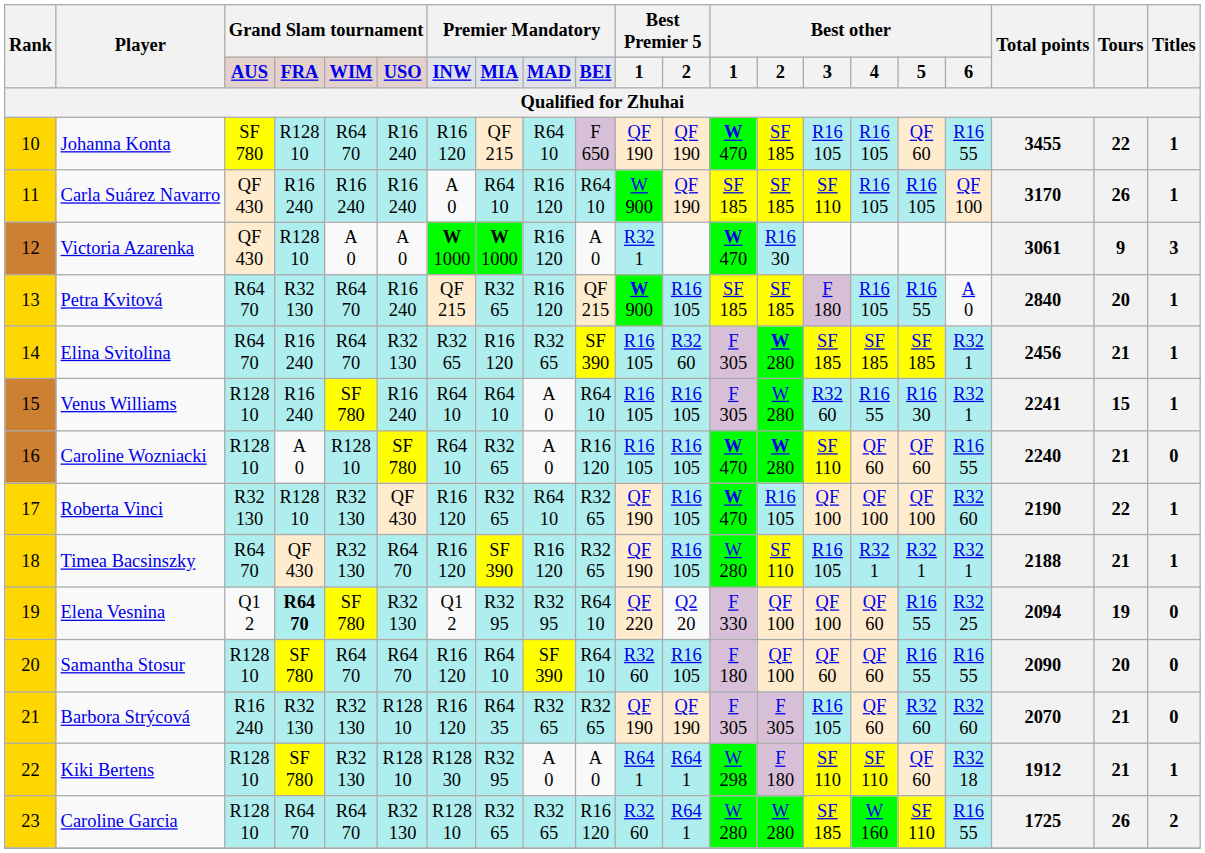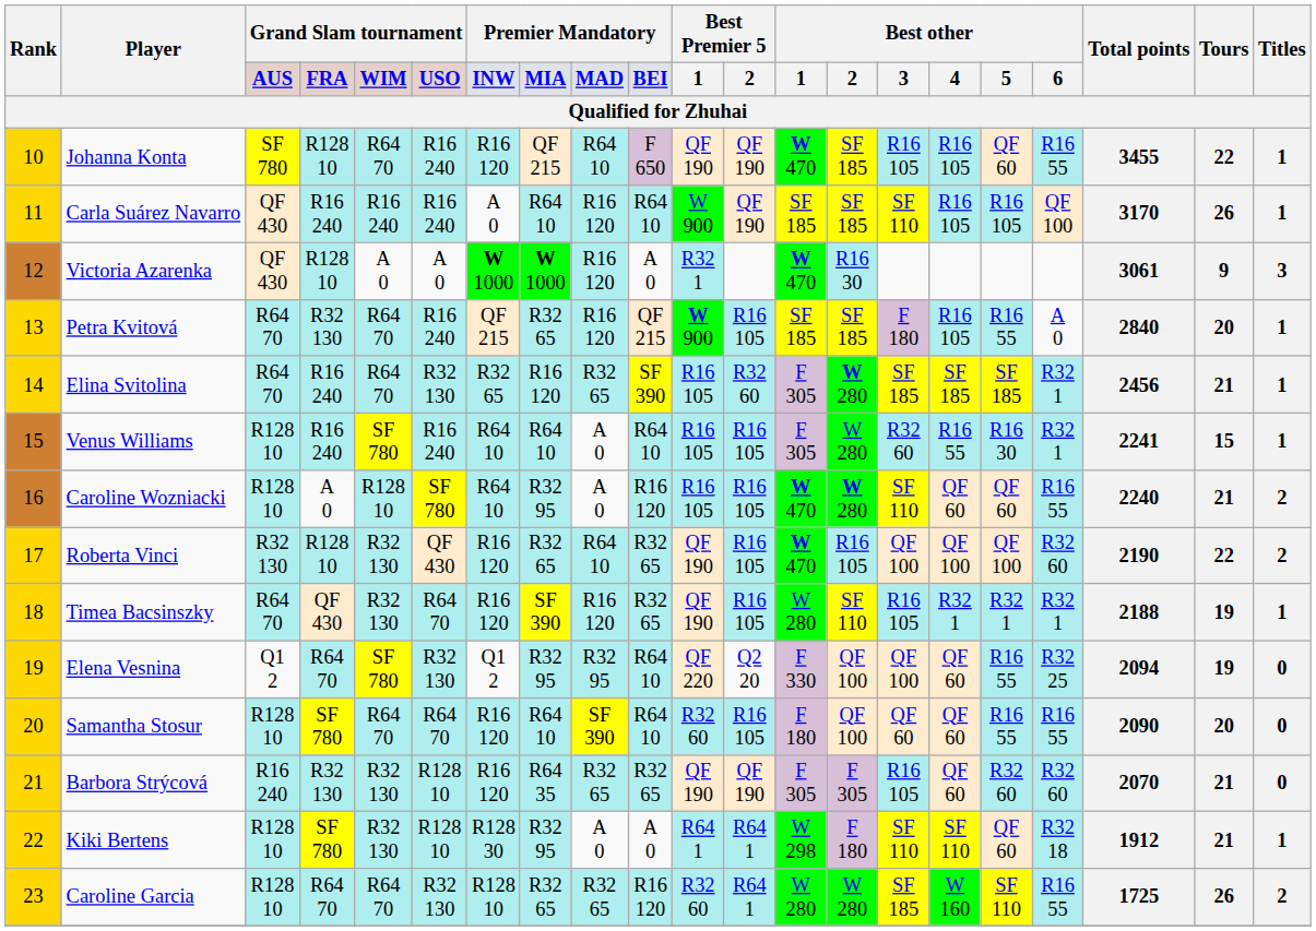 <table class=wikitable style=font-size:90%;text-align:center>
 <tr>
 <th rowspan=2>Rank</th>
 <th rowspan=2>Player</th>
 <th colspan=4>Grand Slam tournament</th>
 <th colspan=4>Premier Mandatory</th>
 <th colspan=2>Best Premier 5</th>
 <th colspan="6">Best other</th>
 <th rowspan=2>Total points</th>
 <th rowspan=2>Tours</th>
 <th rowspan=2>Titles</th>
 </tr>
 <tr>
 <td bgcolor=#e5d1cb><strong><a href='#'>AUS</a></strong></td>
 <td bgcolor=#e5d1cb><strong><a href='#'>FRA</a></strong></td>
 <td bgcolor=#e5d1cb><strong><a href='#'>WIM</a></strong></td>
 <td bgcolor=#e5d1cb><strong><a href='#'>USO</a></strong></td>
 <td bgcolor=#dfe2e9><strong><a href='#'>INW</a></strong></td>
 <td bgcolor=#dfe2e9><strong><a href='#'>MIA</a></strong></td>
 <td bgcolor=#dfe2e9><strong><a href='#'>MAD</a></strong></td>
 <td bgcolor=#dfe2e9><strong><a href='#'>BEI</a></strong></td>
 <th width=30>1</th>
 <th width=30>2</th>
 <th width=30>1</th>
 <th width=30>2</th>
 <th width=30>3</th>
 <th width=30>4</th>
 <th width=30>5</th>
 <th width=30>6</th>
 </tr>
 <tr>
 <th colspan=22>Qualified for Zhuhai</th>
 </tr>
 <tr>
 <td bgcolor=gold>10</td>
 <td align=left> <a href='#'>Johanna Konta</a></td>
 <td bgcolor=yellow>SF<br>780</td>
 <td bgcolor=afeeee>R128<br>10</td>
 <td bgcolor=afeeee>R64<br>70</td>
 <td bgcolor=afeeee>R16<br>240</td>
 <td bgcolor=afeeee>R16<br>120</td>
 <td bgcolor=ffebcd>QF<br>215</td>
 <td bgcolor=afeeee>R64<br>10</td>
 <td bgcolor=thistle>F<br>650</td>
 <td bgcolor=ffebcd><a href='#'>QF</a><br>190</td>
 <td bgcolor=ffebcd><a href='#'>QF</a><br>190</td>
 <td bgcolor=lime><a href='#'><strong>W</strong></a><br>470</td>
 <td bgcolor=yellow><a href='#'>SF</a><br>185</td>
 <td bgcolor=afeeee><a href='#'>R16</a><br>105</td>
 <td bgcolor=afeeee><a href='#'>R16</a><br>105</td>
 <td bgcolor=ffebcd><a href='#'>QF</a><br>60</td>
 <td bgcolor=afeeee><a href='#'>R16</a><br>55</td>
 <th>3455</th>
 <th>22</th>
 <th>1</th>
 </tr>
 <tr>
 <td bgcolor=gold>11</td>
 <td align=left> <a href='#'>Carla Suárez Navarro</a></td>
 <td bgcolor=ffebcd>QF<br>430</td>
 <td bgcolor=afeeee>R16<br>240</td>
 <td bgcolor=afeeee>R16<br>240</td>
 <td bgcolor=afeeee>R16<br>240</td>
 <td>A<br>0</td>
 <td bgcolor=afeeee>R64<br>10</td>
 <td bgcolor=afeeee>R16<br>120</td>
 <td bgcolor=afeeee>R64<br>10</td>
 <td bgcolor=lime><strong><a href='#'></strong>W<strong></a><br></strong>900</td>
 <td bgcolor=ffebcd><a href='#'>QF</a><br>190</td>
 <td bgcolor=yellow><a href='#'>SF</a><br>185</td>
 <td bgcolor=yellow><a href='#'>SF</a><br>185</td>
 <td bgcolor=yellow><a href='#'>SF</a><br>110</td>
 <td bgcolor=afeeee><a href='#'>R16</a><br>105</td>
 <td bgcolor=afeeee><a href='#'>R16</a><br>105</td>
 <td bgcolor=ffebcd><a href='#'>QF</a><br>100</td>
 <th>3170</th>
 <th>26</th>
 <th>1</th>
 </tr>
 <tr>
 <td bgcolor=#cd7f32>12</td>
 <td align=left> <a href='#'>Victoria Azarenka</a></td>
 <td bgcolor=ffebcd>QF<br>430</td>
 <td bgcolor=afeeee>R128<br>10</td>
 <td>A<br>0</td>
 <td bgcolor=>A<br>0</td>
 <td bgcolor=lime><strong>W</strong><br>1000</td>
 <td bgcolor=lime><strong>W</strong><br>1000</td>
 <td bgcolor=afeeee>R16<br>120</td>
 <td bgcolor=>A<br>0</td>
 <td bgcolor=afeeee><a href='#'>R32</a><br>1</td>
 <td></td>
 <td bgcolor=lime><a href='#'><strong>W</strong></a><br>470</td>
 <td bgcolor=afeeee><a href='#'>R16</a><br>30</td>
 <td></td>
 <td></td>
 <td></td>
 <td></td>
 <th>3061</th>
 <th>9</th>
 <th>3</th>
 </tr>
 <tr>
 <td bgcolor=gold>13</td>
 <td align=left> <a href='#'>Petra Kvitová</a></td>
 <td bgcolor=afeeee>R64<br>70</td>
 <td bgcolor=afeeee>R32<br>130</td>
 <td bgcolor=afeeee>R64<br>70</td>
 <td bgcolor=afeeee>R16<br>240</td>
 <td bgcolor=ffebcd>QF<br>215</td>
 <td bgcolor=afeeee>R32<br>65</td>
 <td bgcolor=afeeee>R16<br>120</td>
 <td bgcolor=ffebcd>QF<br>215</td>
 <td bgcolor=lime><a href='#'><strong>W</strong></a><br>900</td>
 <td bgcolor=afeeee><a href='#'>R16</a><br>105</td>
 <td bgcolor=yellow><a href='#'>SF</a><br>185</td>
 <td bgcolor=yellow><a href='#'>SF</a><br>185</td>
 <td bgcolor= thistle><a href='#'>F</a><br>180</td>
 <td bgcolor=afeeee><a href='#'>R16</a><br>105</td>
 <td bgcolor=afeeee><a href='#'>R16</a><br>55</td>
 <td><a href='#'>A</a><br>0</td>
 <th>2840</th>
 <th>20</th>
 <th>1</th>
 </tr>
 <tr>
 <td bgcolor=gold>14</td>
 <td align=left> <a href='#'>Elina Svitolina</a></td>
 <td bgcolor=afeeee>R64<br>70</td>
 <td bgcolor=afeeee>R16<br>240</td>
 <td bgcolor=afeeee>R64<br>70</td>
 <td bgcolor=afeeee>R32<br>130</td>
 <td bgcolor=afeeee>R32<br>65</td>
 <td bgcolor=afeeee>R16<br>120</td>
 <td bgcolor=afeeee>R32<br>65</td>
 <td bgcolor=yellow>SF<br>390</td>
 <td bgcolor=afeeee><a href='#'>R16</a><br>105</td>
 <td bgcolor=afeeee><a href='#'>R32</a><br>60</td>
 <td bgcolor=thistle><a href='#'>F</a><br>305</td>
 <td bgcolor=lime><a href='#'><strong>W</strong></a><br>280</td>
 <td bgcolor=yellow><a href='#'>SF</a><br>185</td>
 <td bgcolor=yellow><a href='#'>SF</a><br>185</td>
 <td bgcolor= yellow><a href='#'>SF</a><br>185</td>
 <td bgcolor=afeeee><a href='#'>R32</a><br>1</td>
 <th>2456</th>
 <th>21</th>
 <th>1</th>
 </tr>
 <tr>
 <td bgcolor=#cd7f32>15</td>
 <td align=left> <a href='#'>Venus Williams</a></td>
 <td bgcolor=afeeee>R128<br>10</td>
 <td bgcolor=afeeee>R16<br>240</td>
 <td bgcolor=yellow>SF<br>780</td>
 <td bgcolor=afeeee>R16<br>240</td>
 <td bgcolor=afeeee>R64<br>10</td>
 <td bgcolor=afeeee>R64<br>10</td>
 <td>A<br>0</td>
 <td bgcolor=afeeee>R64<br>10</td>
 <td bgcolor=afeeee><a href='#'>R16</a><br>105</td>
 <td bgcolor=afeeee><a href='#'>R16</a><br>105</td>
 <td bgcolor=thistle><a href='#'>F</a><br>305</td>
 <td bgcolor=lime><strong><a href='#'></strong>W<strong></a><br></strong>280</td>
 <td bgcolor=afeeee><a href='#'>R32</a><br>60</td>
 <td bgcolor=afeeee><a href='#'>R16</a><br>55</td>
 <td bgcolor=afeeee><a href='#'>R16</a><br>30</td>
 <td bgcolor=afeeee><a href='#'>R32</a><br>1</td>
 <th>2241</th>
 <th>15</th>
 <th>1</th>
 </tr>
 <tr>
 <td bgcolor=#cd7f32>16</td>
 <td align=left bgcolor=> <a href='#'>Caroline Wozniacki</a></td>
 <td bgcolor=afeeee>R128<br>10</td>
 <td>A<br>0</td>
 <td bgcolor=afeeee>R128<br>10</td>
 <td bgcolor=yellow>SF<br>780</td>
 <td bgcolor=afeeee>R64<br>10</td>
-<td bgcolor=afeeee>R32<br>65</td>
+<td bgcolor=afeeee>R32<br>95</td>
 <td>A<br>0</td>
 <td bgcolor=afeeee>R16<br>120</td>
 <td bgcolor=afeeee><a href='#'>R16</a><br>105</td>
 <td bgcolor=afeeee><a href='#'>R16</a><br>105</td>
 <td bgcolor=lime><a href='#'><strong>W</strong></a><br>470</td>
 <td bgcolor=lime><a href='#'><strong>W</strong></a><br>280</td>
 <td bgcolor=yellow><a href='#'>SF</a><br>110</td>
 <td bgcolor=ffebcd><a href='#'>QF</a><br>60</td>
 <td bgcolor=ffebcd><a href='#'>QF</a><br>60</td>
 <td bgcolor=afeeee><a href='#'>R16</a><br>55</td>
 <th>2240</th>
 <th>21</th>
-<th>0</th>
+<th>2</th>
 </tr>
 <tr>
 <td bgcolor=gold>17</td>
 <td align=left> <a href='#'>Roberta Vinci</a></td>
 <td bgcolor=afeeee>R32<br>130</td>
 <td bgcolor=afeeee>R128<br>10</td>
 <td bgcolor=afeeee>R32<br>130</td>
 <td bgcolor=ffebcd>QF<br>430</td>
 <td bgcolor=afeeee>R16<br>120</td>
 <td bgcolor=afeeee>R32<br>65</td>
 <td bgcolor=afeeee>R64<br>10</td>
 <td bgcolor=afeeee>R32<br>65</td>
 <td bgcolor=ffebcd><a href='#'>QF</a><br>190</td>
 <td bgcolor=afeeee><a href='#'>R16</a><br>105</td>
 <td bgcolor=lime><a href='#'><strong>W</strong></a><br>470</td>
 <td bgcolor=afeeee><a href='#'>R16</a><br>105</td>
 <td bgcolor=ffebcd><a href='#'>QF</a><br>100</td>
 <td bgcolor=ffebcd><a href='#'>QF</a><br>100</td>
 <td bgcolor=ffebcd><a href='#'>QF</a><br>100</td>
 <td bgcolor=afeeee><a href='#'>R32</a><br>60</td>
 <th>2190</th>
 <th>22</th>
-<th>1</th>
+<th>2</th>
 </tr>
 <tr>
 <td bgcolor=gold>18</td>
 <td align=left> <a href='#'>Timea Bacsinszky</a></td>
 <td bgcolor=afeeee>R64<br>70</td>
 <td bgcolor= ffebcd>QF<br>430</td>
 <td bgcolor=afeeee>R32<br>130</td>
 <td bgcolor=afeeee>R64<br>70</td>
 <td bgcolor=afeeee>R16<br>120</td>
 <td bgcolor=yellow>SF<br>390</td>
 <td bgcolor=afeeee>R16<br>120</td>
 <td bgcolor=afeeee>R32<br>65</td>
 <td bgcolor=ffebcd><a href='#'>QF</a><br>190</td>
 <td bgcolor=afeeee><a href='#'>R16</a><br>105</td>
 <td bgcolor=lime><strong><a href='#'></strong>W<strong></a><br></strong>280</td>
 <td bgcolor=yellow><a href='#'>SF</a><br>110</td>
 <td bgcolor=afeeee><a href='#'>R16</a><br>105</td>
 <td bgcolor=afeeee><a href='#'>R32</a><br>1</td>
 <td bgcolor=afeeee><a href='#'>R32</a><br>1</td>
 <td bgcolor=afeeee><a href='#'>R32</a><br>1</td>
 <th>2188</th>
-<th>21</th>
+<th>19</th>
 <th>1</th>
 </tr>
 <tr>
 <td bgcolor=gold>19</td>
 <td align=left bgcolor=> <a href='#'>Elena Vesnina</a></td>
 <td>Q1<br>2</td>
-<td bgcolor=afeeee><strong>R64<br>70</strong></td>
+<td bgcolor=afeeee>R64<br>70</td>
 <td bgcolor=yellow>SF<br>780</td>
 <td bgcolor=afeeee>R32<br>130</td>
 <td>Q1<br>2</td>
 <td bgcolor=afeeee>R32<br>95</td>
 <td bgcolor=afeeee>R32<br>95</td>
 <td bgcolor=afeeee>R64<br>10</td>
 <td bgcolor=ffebcd><a href='#'>QF</a><br>220</td>
 <td><a href='#'>Q2</a><br>20</td>
 <td bgcolor=thistle><a href='#'>F</a><br>330</td>
 <td bgcolor=ffebcd><a href='#'>QF</a><br>100</td>
 <td bgcolor=ffebcd><a href='#'>QF</a><br>100</td>
 <td bgcolor=ffebcd><a href='#'>QF</a><br>60</td>
 <td bgcolor=afeeee><a href='#'>R16</a><br>55</td>
 <td bgcolor=afeeee><a href='#'>R32</a><br>25</td>
 <th>2094</th>
 <th>19</th>
 <th>0</th>
 </tr>
 <tr>
 <td bgcolor=gold>20</td>
 <td align=left> <a href='#'>Samantha Stosur</a></td>
 <td bgcolor=afeeee>R128<br>10</td>
 <td bgcolor=yellow>SF<br>780</td>
 <td bgcolor=afeeee>R64<br>70</td>
 <td bgcolor=afeeee>R64<br>70</td>
 <td bgcolor=afeeee>R16<br>120</td>
 <td bgcolor=afeeee>R64<br>10</td>
 <td bgcolor=yellow>SF<br>390</td>
 <td bgcolor=afeeee>R64<br>10</td>
 <td bgcolor=afeeee><a href='#'>R32</a><br>60</td>
 <td bgcolor=afeeee><a href='#'>R16</a><br>105</td>
 <td bgcolor=thistle><a href='#'>F</a><br>180</td>
 <td bgcolor=ffebcd><a href='#'>QF</a><br>100</td>
 <td bgcolor=ffebcd><a href='#'>QF</a><br>60</td>
 <td bgcolor=ffebcd><a href='#'>QF</a><br>60</td>
 <td bgcolor=afeeee><a href='#'>R16</a><br>55</td>
 <td bgcolor=afeeee><a href='#'>R16</a><br>55</td>
 <th>2090</th>
 <th>20</th>
 <th>0</th>
 </tr>
 <tr>
 <td bgcolor=gold>21</td>
 <td align=left> <a href='#'>Barbora Strýcová</a></td>
 <td bgcolor=afeeee>R16<br>240</td>
 <td bgcolor=afeeee>R32<br>130</td>
 <td bgcolor=afeeee>R32<br>130</td>
 <td bgcolor=afeeee>R128<br>10</td>
 <td bgcolor=afeeee>R16<br>120</td>
 <td bgcolor=afeeee>R64<br>35</td>
 <td bgcolor=afeeee>R32<br>65</td>
 <td bgcolor=afeeee>R32<br>65</td>
 <td bgcolor=ffebcd><a href='#'>QF</a><br>190</td>
 <td bgcolor=ffebcd><a href='#'>QF</a><br>190</td>
 <td bgcolor=thistle><a href='#'>F</a><br>305</td>
 <td bgcolor=thistle><a href='#'>F</a><br>305</td>
 <td bgcolor=afeeee><a href='#'>R16</a><br>105</td>
 <td bgcolor=ffebcd><a href='#'>QF</a><br>60</td>
 <td bgcolor=afeeee><a href='#'>R32</a><br>60</td>
 <td bgcolor=afeeee><a href='#'>R32</a><br>60</td>
 <th>2070</th>
 <th>21</th>
 <th>0</th>
 </tr>
 <tr>
 <td bgcolor=gold>22</td>
 <td align=left> <a href='#'>Kiki Bertens</a></td>
 <td bgcolor=afeeee>R128<br>10</td>
 <td bgcolor= yellow>SF<br>780</td>
 <td bgcolor=afeeee>R32<br>130</td>
 <td bgcolor=afeeee>R128<br>10</td>
 <td bgcolor=afeeee>R128<br>30</td>
 <td bgcolor=afeeee>R32<br>95</td>
 <td>A<br>0</td>
 <td>A<br>0</td>
 <td bgcolor=afeeee><a href='#'>R64</a><br>1</td>
 <td bgcolor=afeeee><a href='#'>R64</a><br>1</td>
 <td bgcolor=lime><strong><a href='#'></strong>W<strong></a><br></strong>298</td>
 <td bgcolor=thistle><a href='#'>F</a><br>180</td>
 <td bgcolor=yellow><a href='#'>SF</a><br>110</td>
 <td bgcolor= yellow><a href='#'>SF</a><br>110</td>
 <td bgcolor=ffebcd><a href='#'>QF</a><br>60</td>
 <td bgcolor=afeeee><a href='#'>R32</a><br>18</td>
 <th>1912</th>
 <th>21</th>
 <th>1</th>
 </tr>
 <tr>
 <td bgcolor=gold>23</td>
 <td align=left bgcolor=> <a href='#'>Caroline Garcia</a></td>
 <td bgcolor=afeeee>R128<br>10</td>
 <td bgcolor=afeeee>R64<br>70</td>
 <td bgcolor=afeeee>R64<br>70</td>
 <td bgcolor=afeeee>R32<br>130</td>
 <td bgcolor=afeeee>R128<br>10</td>
 <td bgcolor=afeeee>R32<br>65</td>
 <td bgcolor=afeeee>R32<br>65</td>
 <td bgcolor=afeeee>R16<br>120</td>
 <td bgcolor=afeeee><a href='#'>R32</a><br>60</td>
 <td bgcolor=afeeee><a href='#'>R64</a><br>1</td>
 <td bgcolor=lime><strong><a href='#'></strong>W<strong></a><br></strong>280</td>
 <td bgcolor=lime><strong><a href='#'></strong>W<strong></a><br></strong>280</td>
 <td bgcolor=yellow><a href='#'>SF</a><br>185</td>
 <td bgcolor=lime><strong><a href='#'></strong>W<strong></a><br></strong>160</td>
 <td bgcolor=yellow><a href='#'>SF</a><br>110</td>
 <td bgcolor=afeeee><a href='#'>R16</a><br>55</td>
 <th>1725</th>
 <th>26</th>
 <th>2</th>
 </tr>
 <tr>
 </tr>
 </table>
